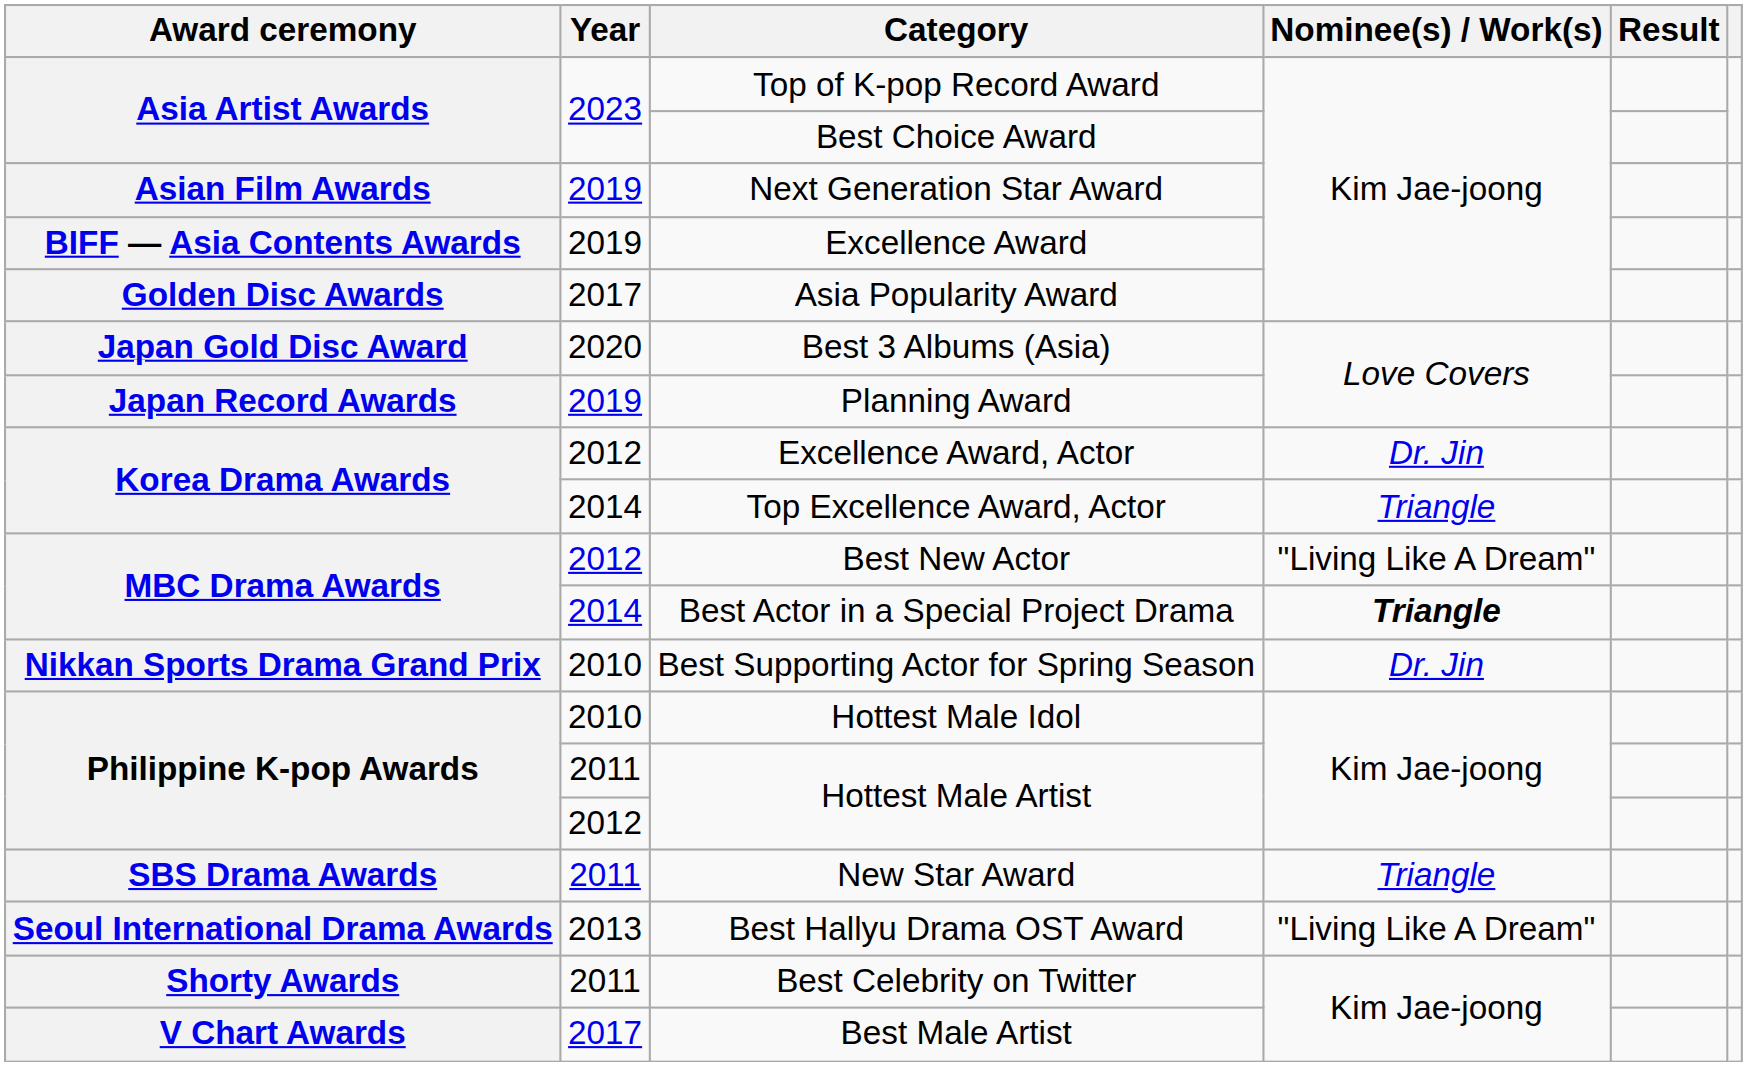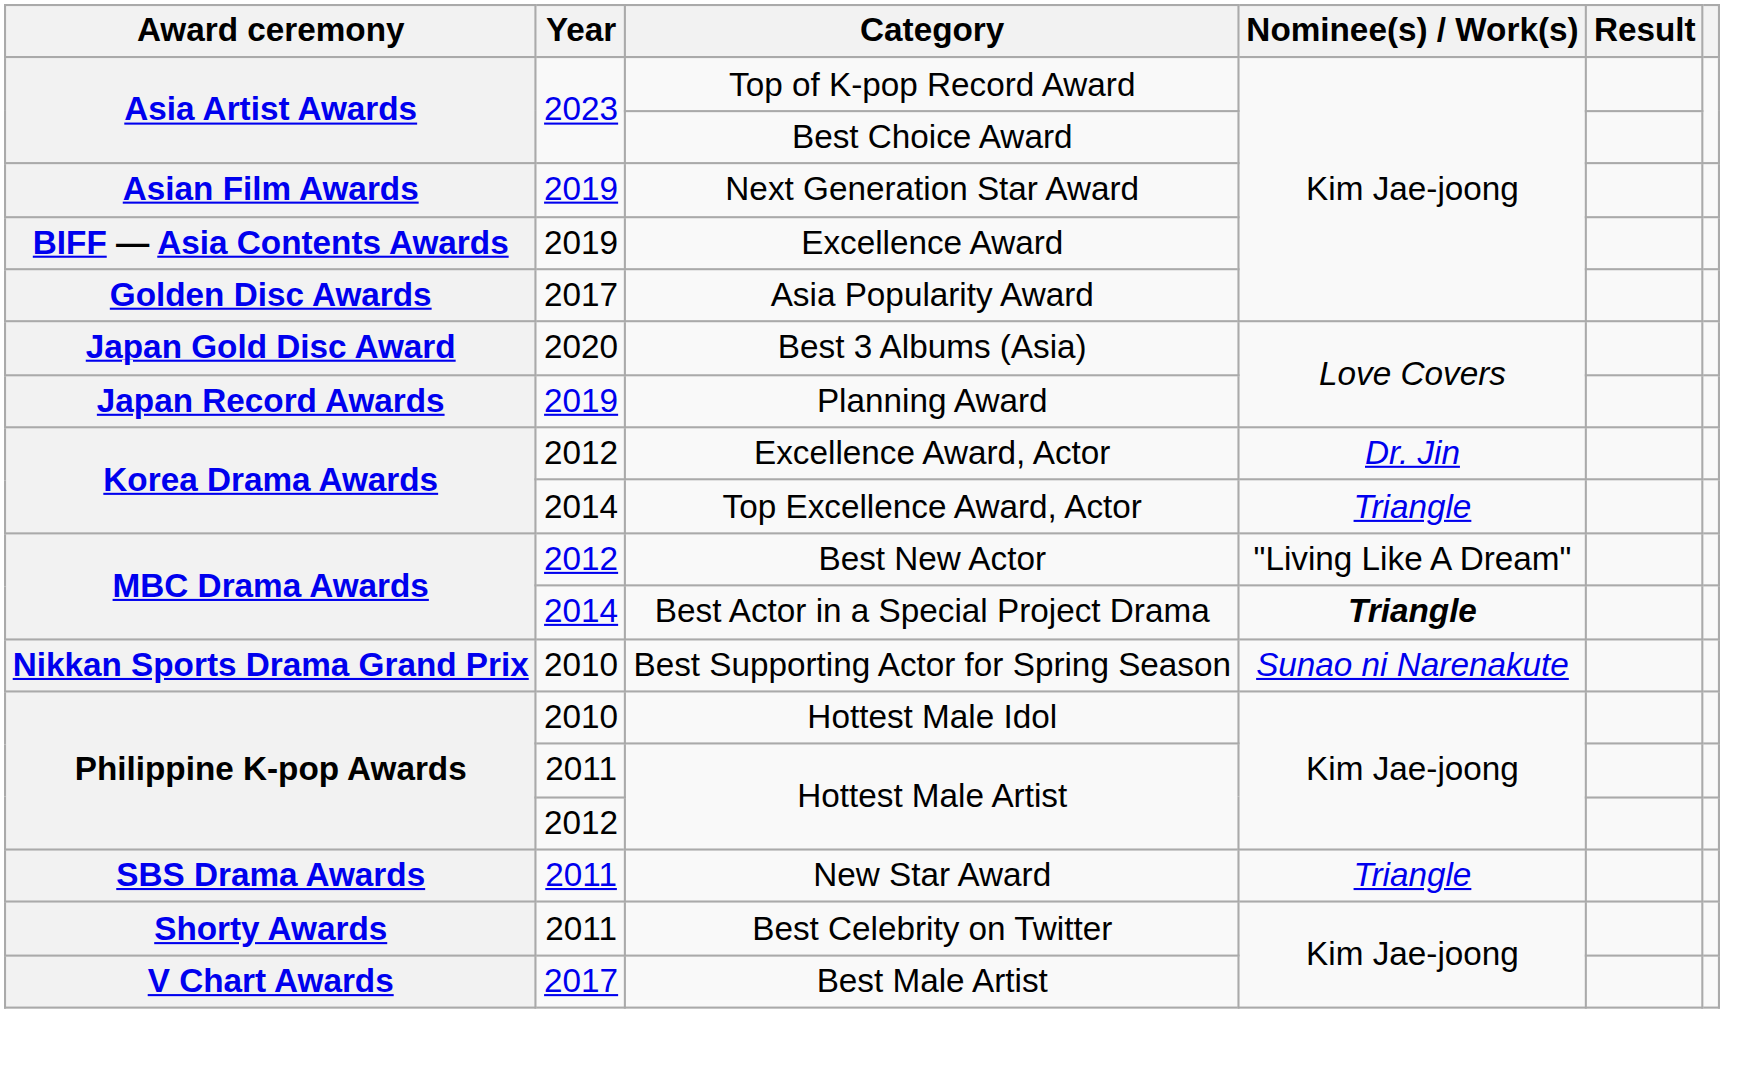 <table class="wikitable sortable plainrowheaders" style="text-align:center;">
 <tr>
 <th scope="col">Award ceremony</th>
 <th scope="col">Year</th>
 <th scope="col">Category</th>
 <th scope="col">Nominee(s) / Work(s)</th>
 <th scope="col">Result</th>
 <th scope="col" class="unsortable"></th>
 </tr>
 <tr>
 <th scope="row" rowspan="2"><a href='#'>Asia Artist Awards</a></th>
 <td rowspan="2"><a href='#'>2023</a></td>
 <td>Top of K-pop Record Award</td>
 <td rowspan="5">Kim Jae-joong</td>
 <td></td>
 <td rowspan="2"></td>
 </tr>
 <tr>
 <td>Best Choice Award</td>
 <td></td>
 </tr>
 <tr>
 <th scope="row"><a href='#'>Asian Film Awards</a></th>
 <td><a href='#'>2019</a></td>
 <td>Next Generation Star Award</td>
 <td></td>
 <td></td>
 </tr>
 <tr>
 <th scope="row"><a href='#'>BIFF</a> — <a href='#'>Asia Contents Awards</a></th>
 <td>2019</td>
 <td>Excellence Award</td>
 <td></td>
 <td></td>
 </tr>
 <tr>
 <th scope="row"><a href='#'>Golden Disc Awards</a></th>
 <td>2017</td>
 <td>Asia Popularity Award</td>
 <td></td>
 <td></td>
 </tr>
 <tr>
 <th scope="row"><a href='#'>Japan Gold Disc Award</a></th>
 <td>2020</td>
 <td>Best 3 Albums (Asia)</td>
 <td rowspan="2"><em>Love Covers</em></td>
 <td></td>
 <td></td>
 </tr>
 <tr>
 <th scope="row"><a href='#'>Japan Record Awards</a></th>
 <td><a href='#'>2019</a></td>
 <td>Planning Award</td>
 <td></td>
 <td></td>
 </tr>
 <tr>
 <th rowspan="2" scope="row"><a href='#'>Korea Drama Awards</a></th>
 <td align="center">2012</td>
 <td>Excellence Award, Actor</td>
 <td><em><a href='#'>Dr. Jin</a></em></td>
 <td></td>
 <td></td>
 </tr>
 <tr>
 <td>2014</td>
 <td>Top Excellence Award, Actor</td>
 <td><em><a href='#'>Triangle</a></em></td>
 <td></td>
 <td></td>
 </tr>
 <tr>
 <th rowspan="2" scope="row"><a href='#'>MBC Drama Awards</a></th>
 <td><a href='#'>2012</a></td>
 <td>Best New Actor</td>
 <td>"Living Like A Dream"</td>
 <td></td>
 <td></td>
 </tr>
 <tr>
 <td><a href='#'>2014</a></td>
 <td>Best Actor in a Special Project Drama</td>
 <td><strong><em>Triangle</em></strong></td>
 <td></td>
 <td></td>
 </tr>
 <tr>
 <th scope="row"><a href='#'>Nikkan Sports Drama Grand Prix</a></th>
 <td>2010</td>
 <td>Best Supporting Actor for Spring Season</td>
-<td><em><a href='#'>Dr. Jin</a></em></td>
+<td><em><a href='#'>Sunao ni Narenakute</a></em></td>
 <td></td>
 <td></td>
 </tr>
 <tr>
 <th rowspan="3" scope="row">Philippine K-pop Awards</th>
 <td>2010</td>
 <td>Hottest Male Idol</td>
 <td rowspan="3">Kim Jae-joong</td>
 <td></td>
 <td></td>
 </tr>
 <tr>
 <td>2011</td>
 <td rowspan="2">Hottest Male Artist</td>
 <td></td>
 <td></td>
 </tr>
 <tr>
 <td>2012</td>
 <td></td>
 <td></td>
 </tr>
 <tr>
 <th scope="row"><a href='#'>SBS Drama Awards</a></th>
 <td><a href='#'>2011</a></td>
 <td>New Star Award</td>
 <td><em><a href='#'>Triangle</a></em></td>
 <td></td>
 <td></td>
 </tr>
 <tr>
-<th scope="row"><a href='#'>Seoul International Drama Awards</a></th>
-<td>2013</td>
-<td>Best Hallyu Drama OST Award</td>
-<td>"Living Like A Dream"</td>
-<td></td>
-<td></td>
-</tr>
-<tr>
 <th scope="row"><a href='#'>Shorty Awards</a></th>
 <td>2011</td>
 <td>Best Celebrity on Twitter</td>
 <td rowspan="2">Kim Jae-joong</td>
 <td></td>
 <td></td>
 </tr>
 <tr>
 <th scope="row"><a href='#'>V Chart Awards</a></th>
 <td><a href='#'>2017</a></td>
 <td>Best Male Artist</td>
 <td></td>
 <td></td>
 </tr>
 </table>
